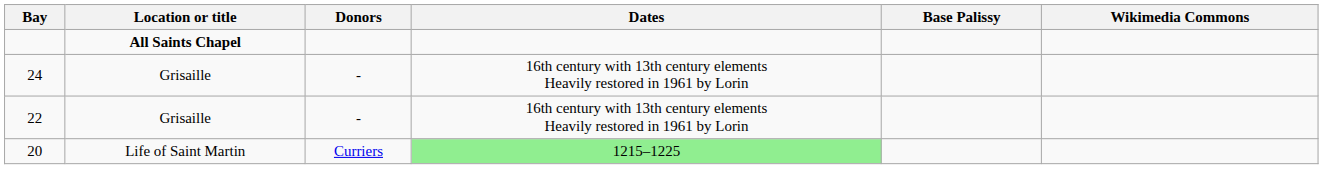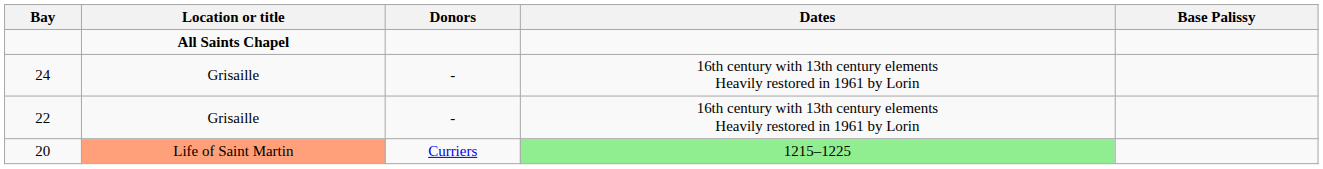 <table class="wikitable" style="width:100%;text-align:center;font-size:90%;">
 <tr>
 <th>Bay</th>
 <th>Location or title</th>
 <th>Donors</th>
 <th>Dates</th>
 <th>Base Palissy</th>
-<th>Wikimedia Commons</th>
 </tr>
 <tr>
 <td></td>
 <td><strong>All Saints Chapel</strong></td>
-<td></td>
 <td></td>
 <td></td>
 <td></td>
 </tr>
 <tr>
 <td>24</td>
 <td>Grisaille</td>
 <td>-</td>
 <td>16th century with 13th century elements<br>Heavily restored in 1961 by Lorin</td>
 <td></td>
-<td></td>
 </tr>
 <tr>
 <td>22</td>
 <td>Grisaille</td>
 <td>-</td>
 <td>16th century with 13th century elements<br>Heavily restored in 1961 by Lorin</td>
 <td></td>
-<td></td>
 </tr>
 <tr>
 <td>20</td>
-<td>Life of Saint Martin</td>
+<td style="background: lightsalmon;">Life of Saint Martin</td>
 <td><a href='#'>Curriers</a></td>
 <td style="background: lightgreen;">1215–1225</td>
 <td></td>
-<td></td>
 </tr>
 </table>
